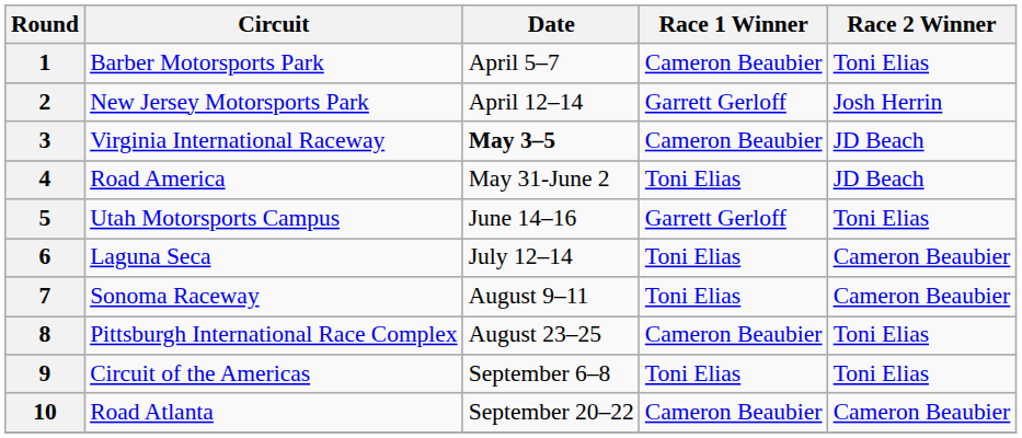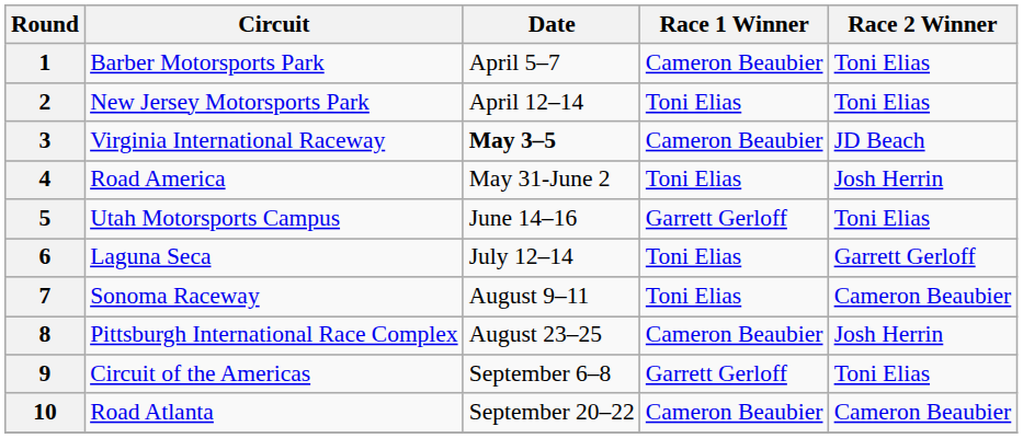 <table class="wikitable" style="font-size: 85%">
 <tr>
 <th>Round</th>
 <th>Circuit</th>
 <th>Date</th>
 <th>Race 1 Winner</th>
 <th>Race 2 Winner</th>
 </tr>
 <tr>
 <th>1</th>
 <td> <a href='#'>Barber Motorsports Park</a></td>
 <td>April 5–7</td>
 <td> <a href='#'>Cameron Beaubier</a></td>
 <td> <a href='#'>Toni Elias</a></td>
 </tr>
 <tr>
 <th>2</th>
 <td> <a href='#'>New Jersey Motorsports Park</a></td>
 <td>April 12–14</td>
-<td> <a href='#'>Garrett Gerloff</a></td>
-<td> <a href='#'>Josh Herrin</a></td>
+<td> <a href='#'>Toni Elias</a></td>
+<td> <a href='#'>Toni Elias</a></td>
 </tr>
 <tr>
 <th>3</th>
 <td> <a href='#'>Virginia International Raceway</a></td>
 <td><strong>May 3–5</strong></td>
 <td> <a href='#'>Cameron Beaubier</a></td>
 <td> <a href='#'>JD Beach</a></td>
 </tr>
 <tr>
 <th>4</th>
 <td> <a href='#'>Road America</a></td>
 <td>May 31-June 2</td>
 <td> <a href='#'>Toni Elias</a></td>
-<td> <a href='#'>JD Beach</a></td>
+<td> <a href='#'>Josh Herrin</a></td>
 </tr>
 <tr>
 <th>5</th>
 <td> <a href='#'>Utah Motorsports Campus</a></td>
 <td>June 14–16</td>
 <td> <a href='#'>Garrett Gerloff</a></td>
 <td> <a href='#'>Toni Elias</a></td>
 </tr>
 <tr>
 <th>6</th>
 <td> <a href='#'>Laguna Seca</a></td>
 <td>July 12–14</td>
 <td> <a href='#'>Toni Elias</a></td>
-<td> <a href='#'>Cameron Beaubier</a></td>
+<td> <a href='#'>Garrett Gerloff</a></td>
 </tr>
 <tr>
 <th>7</th>
 <td> <a href='#'>Sonoma Raceway</a></td>
 <td>August 9–11</td>
 <td> <a href='#'>Toni Elias</a></td>
 <td> <a href='#'>Cameron Beaubier</a></td>
 </tr>
 <tr>
 <th>8</th>
 <td> <a href='#'>Pittsburgh International Race Complex</a></td>
 <td>August 23–25</td>
 <td> <a href='#'>Cameron Beaubier</a></td>
-<td> <a href='#'>Toni Elias</a></td>
+<td> <a href='#'>Josh Herrin</a></td>
 </tr>
 <tr>
 <th>9</th>
 <td> <a href='#'>Circuit of the Americas</a></td>
 <td>September 6–8</td>
-<td> <a href='#'>Toni Elias</a></td>
+<td> <a href='#'>Garrett Gerloff</a></td>
 <td> <a href='#'>Toni Elias</a></td>
 </tr>
 <tr>
 <th>10</th>
 <td> <a href='#'>Road Atlanta</a></td>
 <td>September 20–22</td>
 <td> <a href='#'>Cameron Beaubier</a></td>
 <td> <a href='#'>Cameron Beaubier</a></td>
 </tr>
 <tr>
 </tr>
 </table>
